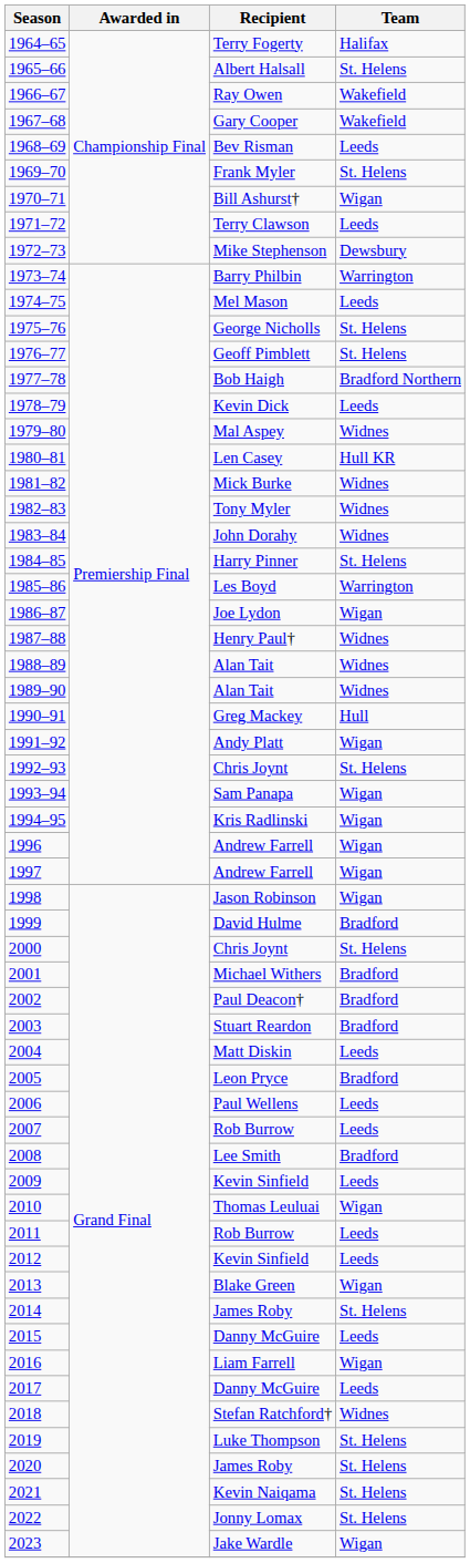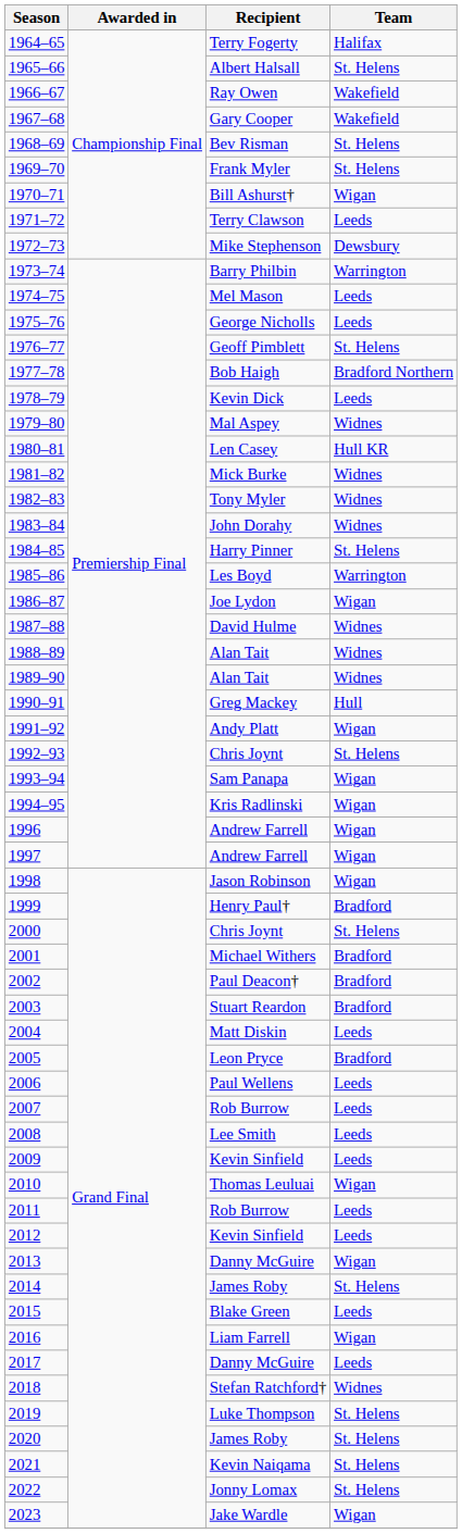 <table class="wikitable">
 <tr>
 <th>Season</th>
 <th>Awarded in</th>
 <th>Recipient</th>
 <th>Team</th>
 </tr>
 <tr>
 <td><a href='#'>1964–65</a></td>
 <td rowspan=9><a href='#'>Championship Final</a></td>
 <td><a href='#'>Terry Fogerty</a></td>
 <td> <a href='#'>Halifax</a></td>
 </tr>
 <tr>
 <td><a href='#'>1965–66</a></td>
 <td><a href='#'>Albert Halsall</a></td>
 <td> <a href='#'>St. Helens</a></td>
 </tr>
 <tr>
 <td><a href='#'>1966–67</a></td>
 <td><a href='#'>Ray Owen</a></td>
 <td> <a href='#'>Wakefield</a></td>
 </tr>
 <tr>
 <td><a href='#'>1967–68</a></td>
 <td><a href='#'>Gary Cooper</a></td>
 <td> <a href='#'>Wakefield</a></td>
 </tr>
 <tr>
 <td><a href='#'>1968–69</a></td>
 <td><a href='#'>Bev Risman</a></td>
-<td> <a href='#'>Leeds</a></td>
+<td> <a href='#'>St. Helens</a></td>
 </tr>
 <tr>
 <td><a href='#'>1969–70</a></td>
 <td><a href='#'>Frank Myler</a></td>
 <td> <a href='#'>St. Helens</a></td>
 </tr>
 <tr>
 <td><a href='#'>1970–71</a></td>
 <td><a href='#'>Bill Ashurst</a>†</td>
 <td> <a href='#'>Wigan</a></td>
 </tr>
 <tr>
 <td><a href='#'>1971–72</a></td>
 <td><a href='#'>Terry Clawson</a></td>
 <td> <a href='#'>Leeds</a></td>
 </tr>
 <tr>
 <td><a href='#'>1972–73</a></td>
 <td><a href='#'>Mike Stephenson</a></td>
 <td> <a href='#'>Dewsbury</a></td>
 </tr>
 <tr>
 <td><a href='#'>1973–74</a></td>
 <td rowspan=24><a href='#'>Premiership Final</a></td>
 <td><a href='#'>Barry Philbin</a></td>
 <td> <a href='#'>Warrington</a></td>
 </tr>
 <tr>
 <td><a href='#'>1974–75</a></td>
 <td><a href='#'>Mel Mason</a></td>
 <td> <a href='#'>Leeds</a></td>
 </tr>
 <tr>
 <td><a href='#'>1975–76</a></td>
 <td><a href='#'>George Nicholls</a></td>
-<td> <a href='#'>St. Helens</a></td>
+<td> <a href='#'>Leeds</a></td>
 </tr>
 <tr>
 <td><a href='#'>1976–77</a></td>
 <td><a href='#'>Geoff Pimblett</a></td>
 <td> <a href='#'>St. Helens</a></td>
 </tr>
 <tr>
 <td><a href='#'>1977–78</a></td>
 <td><a href='#'>Bob Haigh</a></td>
 <td> <a href='#'>Bradford Northern</a></td>
 </tr>
 <tr>
 <td><a href='#'>1978–79</a></td>
 <td><a href='#'>Kevin Dick</a></td>
 <td> <a href='#'>Leeds</a></td>
 </tr>
 <tr>
 <td><a href='#'>1979–80</a></td>
 <td><a href='#'>Mal Aspey</a></td>
 <td> <a href='#'>Widnes</a></td>
 </tr>
 <tr>
 <td><a href='#'>1980–81</a></td>
 <td><a href='#'>Len Casey</a></td>
 <td> <a href='#'>Hull KR</a></td>
 </tr>
 <tr>
 <td><a href='#'>1981–82</a></td>
 <td><a href='#'>Mick Burke</a></td>
 <td> <a href='#'>Widnes</a></td>
 </tr>
 <tr>
 <td><a href='#'>1982–83</a></td>
 <td><a href='#'>Tony Myler</a></td>
 <td> <a href='#'>Widnes</a></td>
 </tr>
 <tr>
 <td><a href='#'>1983–84</a></td>
 <td><a href='#'>John Dorahy</a></td>
 <td> <a href='#'>Widnes</a></td>
 </tr>
 <tr>
 <td><a href='#'>1984–85</a></td>
 <td><a href='#'>Harry Pinner</a></td>
 <td> <a href='#'>St. Helens</a></td>
 </tr>
 <tr>
 <td><a href='#'>1985–86</a></td>
 <td><a href='#'>Les Boyd</a></td>
 <td> <a href='#'>Warrington</a></td>
 </tr>
 <tr>
 <td><a href='#'>1986–87</a></td>
 <td><a href='#'>Joe Lydon</a></td>
 <td> <a href='#'>Wigan</a></td>
 </tr>
 <tr>
 <td><a href='#'>1987–88</a></td>
-<td><a href='#'>Henry Paul</a>†</td>
+<td><a href='#'>David Hulme</a></td>
 <td> <a href='#'>Widnes</a></td>
 </tr>
 <tr>
 <td><a href='#'>1988–89</a></td>
 <td><a href='#'>Alan Tait</a></td>
 <td> <a href='#'>Widnes</a></td>
 </tr>
 <tr>
 <td><a href='#'>1989–90</a></td>
 <td><a href='#'>Alan Tait</a></td>
 <td> <a href='#'>Widnes</a></td>
 </tr>
 <tr>
 <td><a href='#'>1990–91</a></td>
 <td><a href='#'>Greg Mackey</a></td>
 <td> <a href='#'>Hull</a></td>
 </tr>
 <tr>
 <td><a href='#'>1991–92</a></td>
 <td><a href='#'>Andy Platt</a></td>
 <td> <a href='#'>Wigan</a></td>
 </tr>
 <tr>
 <td><a href='#'>1992–93</a></td>
 <td><a href='#'>Chris Joynt</a></td>
 <td> <a href='#'>St. Helens</a></td>
 </tr>
 <tr>
 <td><a href='#'>1993–94</a></td>
 <td><a href='#'>Sam Panapa</a></td>
 <td> <a href='#'>Wigan</a></td>
 </tr>
 <tr>
 <td><a href='#'>1994–95</a></td>
 <td><a href='#'>Kris Radlinski</a></td>
 <td> <a href='#'>Wigan</a></td>
 </tr>
 <tr>
 <td><a href='#'>1996</a></td>
 <td><a href='#'>Andrew Farrell</a></td>
 <td> <a href='#'>Wigan</a></td>
 </tr>
 <tr>
 <td><a href='#'>1997</a></td>
 <td><a href='#'>Andrew Farrell</a></td>
 <td> <a href='#'>Wigan</a></td>
 </tr>
 <tr>
 <td><a href='#'>1998</a></td>
 <td rowspan=26><a href='#'>Grand Final</a></td>
 <td><a href='#'>Jason Robinson</a></td>
 <td> <a href='#'>Wigan</a></td>
 </tr>
 <tr>
 <td><a href='#'>1999</a></td>
-<td><a href='#'>David Hulme</a></td>
+<td><a href='#'>Henry Paul</a>†</td>
 <td> <a href='#'>Bradford</a></td>
 </tr>
 <tr>
 <td><a href='#'>2000</a></td>
 <td><a href='#'>Chris Joynt</a></td>
 <td> <a href='#'>St. Helens</a></td>
 </tr>
 <tr>
 <td><a href='#'>2001</a></td>
 <td><a href='#'>Michael Withers</a></td>
 <td> <a href='#'>Bradford</a></td>
 </tr>
 <tr>
 <td><a href='#'>2002</a></td>
 <td><a href='#'>Paul Deacon</a>†</td>
 <td> <a href='#'>Bradford</a></td>
 </tr>
 <tr>
 <td><a href='#'>2003</a></td>
 <td><a href='#'>Stuart Reardon</a></td>
 <td> <a href='#'>Bradford</a></td>
 </tr>
 <tr>
 <td><a href='#'>2004</a></td>
 <td><a href='#'>Matt Diskin</a></td>
 <td> <a href='#'>Leeds</a></td>
 </tr>
 <tr>
 <td><a href='#'>2005</a></td>
 <td><a href='#'>Leon Pryce</a></td>
 <td> <a href='#'>Bradford</a></td>
 </tr>
 <tr>
 <td><a href='#'>2006</a></td>
 <td><a href='#'>Paul Wellens</a></td>
 <td> <a href='#'>Leeds</a></td>
 </tr>
 <tr>
 <td><a href='#'>2007</a></td>
 <td><a href='#'>Rob Burrow</a></td>
 <td> <a href='#'>Leeds</a></td>
 </tr>
 <tr>
 <td><a href='#'>2008</a></td>
 <td><a href='#'>Lee Smith</a></td>
-<td> <a href='#'>Bradford</a></td>
+<td> <a href='#'>Leeds</a></td>
 </tr>
 <tr>
 <td><a href='#'>2009</a></td>
 <td><a href='#'>Kevin Sinfield</a></td>
 <td> <a href='#'>Leeds</a></td>
 </tr>
 <tr>
 <td><a href='#'>2010</a></td>
 <td><a href='#'>Thomas Leuluai</a></td>
 <td> <a href='#'>Wigan</a></td>
 </tr>
 <tr>
 <td><a href='#'>2011</a></td>
 <td><a href='#'>Rob Burrow</a></td>
 <td> <a href='#'>Leeds</a></td>
 </tr>
 <tr>
 <td><a href='#'>2012</a></td>
 <td><a href='#'>Kevin Sinfield</a></td>
 <td> <a href='#'>Leeds</a></td>
 </tr>
 <tr>
 <td><a href='#'>2013</a></td>
-<td><a href='#'>Blake Green</a></td>
+<td><a href='#'>Danny McGuire</a></td>
 <td> <a href='#'>Wigan</a></td>
 </tr>
 <tr>
 <td><a href='#'>2014</a></td>
 <td><a href='#'>James Roby</a></td>
 <td> <a href='#'>St. Helens</a></td>
 </tr>
 <tr>
 <td><a href='#'>2015</a></td>
-<td><a href='#'>Danny McGuire</a></td>
+<td><a href='#'>Blake Green</a></td>
 <td> <a href='#'>Leeds</a></td>
 </tr>
 <tr>
 <td><a href='#'>2016</a></td>
 <td><a href='#'>Liam Farrell</a></td>
 <td> <a href='#'>Wigan</a></td>
 </tr>
 <tr>
 <td><a href='#'>2017</a></td>
 <td><a href='#'>Danny McGuire</a></td>
 <td> <a href='#'>Leeds</a></td>
 </tr>
 <tr>
 <td><a href='#'>2018</a></td>
 <td><a href='#'>Stefan Ratchford</a>†</td>
 <td> <a href='#'>Widnes</a></td>
 </tr>
 <tr>
 <td><a href='#'>2019</a></td>
 <td><a href='#'>Luke Thompson</a></td>
 <td> <a href='#'>St. Helens</a></td>
 </tr>
 <tr>
 <td><a href='#'>2020</a></td>
 <td><a href='#'>James Roby</a></td>
 <td> <a href='#'>St. Helens</a></td>
 </tr>
 <tr>
 <td><a href='#'>2021</a></td>
 <td><a href='#'>Kevin Naiqama</a></td>
 <td> <a href='#'>St. Helens</a></td>
 </tr>
 <tr>
 <td><a href='#'>2022</a></td>
 <td><a href='#'>Jonny Lomax</a></td>
 <td> <a href='#'>St. Helens</a></td>
 </tr>
 <tr>
 <td><a href='#'>2023</a></td>
 <td><a href='#'>Jake Wardle</a></td>
 <td> <a href='#'>Wigan</a></td>
 </tr>
 <tr>
 </tr>
 </table>
